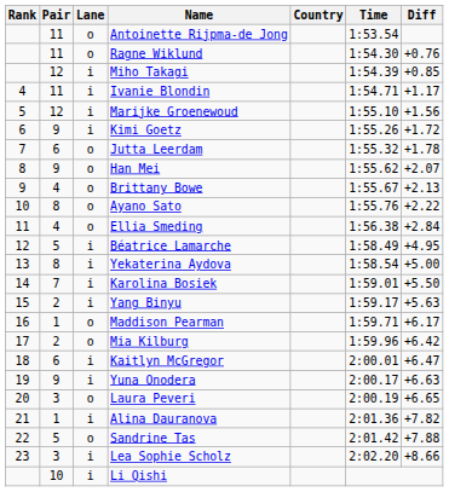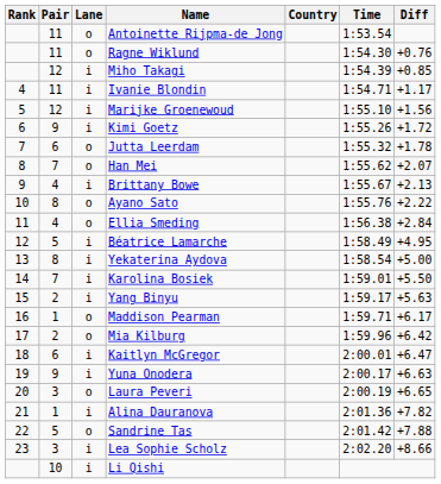 <table class="wikitable sortable" style="text-align:center">
 <tr>
 <th>Rank</th>
 <th>Pair</th>
 <th>Lane</th>
 <th>Name</th>
 <th>Country</th>
 <th>Time</th>
 <th>Diff</th>
 </tr>
 <tr>
 <td></td>
 <td>11</td>
 <td>o</td>
 <td align=left><a href='#'>Antoinette Rijpma-de Jong</a></td>
 <td align=left></td>
 <td>1:53.54</td>
 <td></td>
 </tr>
 <tr>
 <td></td>
 <td>11</td>
 <td>o</td>
 <td align=left><a href='#'>Ragne Wiklund</a></td>
 <td align=left></td>
 <td>1:54.30</td>
 <td>+0.76</td>
 </tr>
 <tr>
 <td></td>
 <td>12</td>
 <td>i</td>
 <td align=left><a href='#'>Miho Takagi</a></td>
 <td align=left></td>
 <td>1:54.39</td>
 <td>+0.85</td>
 </tr>
 <tr>
 <td>4</td>
 <td>11</td>
 <td>i</td>
 <td align=left><a href='#'>Ivanie Blondin</a></td>
 <td align=left></td>
 <td>1:54.71</td>
 <td>+1.17</td>
 </tr>
 <tr>
 <td>5</td>
 <td>12</td>
 <td>i</td>
 <td align=left><a href='#'>Marijke Groenewoud</a></td>
 <td align=left></td>
 <td>1:55.10</td>
 <td>+1.56</td>
 </tr>
 <tr>
 <td>6</td>
 <td>9</td>
 <td>i</td>
 <td align=left><a href='#'>Kimi Goetz</a></td>
 <td align=left></td>
 <td>1:55.26</td>
 <td>+1.72</td>
 </tr>
 <tr>
 <td>7</td>
 <td>6</td>
 <td>o</td>
 <td align=left><a href='#'>Jutta Leerdam</a></td>
 <td align=left></td>
 <td>1:55.32</td>
 <td>+1.78</td>
 </tr>
 <tr>
 <td>8</td>
-<td>9</td>
+<td>7</td>
 <td>o</td>
 <td align=left><a href='#'>Han Mei</a></td>
 <td align=left></td>
 <td>1:55.62</td>
 <td>+2.07</td>
 </tr>
 <tr>
 <td>9</td>
 <td>4</td>
-<td>o</td>
+<td>i</td>
 <td align=left><a href='#'>Brittany Bowe</a></td>
 <td align=left></td>
 <td>1:55.67</td>
 <td>+2.13</td>
 </tr>
 <tr>
 <td>10</td>
 <td>8</td>
 <td>o</td>
 <td align=left><a href='#'>Ayano Sato</a></td>
 <td align=left></td>
 <td>1:55.76</td>
 <td>+2.22</td>
 </tr>
 <tr>
 <td>11</td>
 <td>4</td>
 <td>o</td>
 <td align=left><a href='#'>Ellia Smeding</a></td>
 <td align=left></td>
 <td>1:56.38</td>
 <td>+2.84</td>
 </tr>
 <tr>
 <td>12</td>
 <td>5</td>
 <td>i</td>
 <td align=left><a href='#'>Béatrice Lamarche</a></td>
 <td align=left></td>
 <td>1:58.49</td>
 <td>+4.95</td>
 </tr>
 <tr>
 <td>13</td>
 <td>8</td>
 <td>i</td>
 <td align=left><a href='#'>Yekaterina Aydova</a></td>
 <td align=left></td>
 <td>1:58.54</td>
 <td>+5.00</td>
 </tr>
 <tr>
 <td>14</td>
 <td>7</td>
 <td>i</td>
 <td align=left><a href='#'>Karolina Bosiek</a></td>
 <td align=left></td>
 <td>1:59.01</td>
 <td>+5.50</td>
 </tr>
 <tr>
 <td>15</td>
 <td>2</td>
 <td>i</td>
 <td align=left><a href='#'>Yang Binyu</a></td>
 <td align=left></td>
 <td>1:59.17</td>
 <td>+5.63</td>
 </tr>
 <tr>
 <td>16</td>
 <td>1</td>
 <td>o</td>
 <td align=left><a href='#'>Maddison Pearman</a></td>
 <td align=left></td>
 <td>1:59.71</td>
 <td>+6.17</td>
 </tr>
 <tr>
 <td>17</td>
 <td>2</td>
 <td>o</td>
 <td align=left><a href='#'>Mia Kilburg</a></td>
 <td align=left></td>
 <td>1:59.96</td>
 <td>+6.42</td>
 </tr>
 <tr>
 <td>18</td>
 <td>6</td>
 <td>i</td>
 <td align=left><a href='#'>Kaitlyn McGregor</a></td>
 <td align=left></td>
 <td>2:00.01</td>
 <td>+6.47</td>
 </tr>
 <tr>
 <td>19</td>
 <td>9</td>
 <td>i</td>
 <td align=left><a href='#'>Yuna Onodera</a></td>
 <td align=left></td>
 <td>2:00.17</td>
 <td>+6.63</td>
 </tr>
 <tr>
 <td>20</td>
 <td>3</td>
 <td>o</td>
 <td align=left><a href='#'>Laura Peveri</a></td>
 <td align=left></td>
 <td>2:00.19</td>
 <td>+6.65</td>
 </tr>
 <tr>
 <td>21</td>
 <td>1</td>
 <td>i</td>
 <td align=left><a href='#'>Alina Dauranova</a></td>
 <td align=left></td>
 <td>2:01.36</td>
 <td>+7.82</td>
 </tr>
 <tr>
 <td>22</td>
 <td>5</td>
 <td>o</td>
 <td align=left><a href='#'>Sandrine Tas</a></td>
 <td align=left></td>
 <td>2:01.42</td>
 <td>+7.88</td>
 </tr>
 <tr>
 <td>23</td>
 <td>3</td>
 <td>i</td>
 <td align=left><a href='#'>Lea Sophie Scholz</a></td>
 <td align=left></td>
 <td>2:02.20</td>
 <td>+8.66</td>
 </tr>
 <tr>
 <td></td>
 <td>10</td>
 <td>i</td>
 <td align=left><a href='#'>Li Qishi</a></td>
 <td align=left></td>
 <td colspan=2></td>
 </tr>
 </table>
